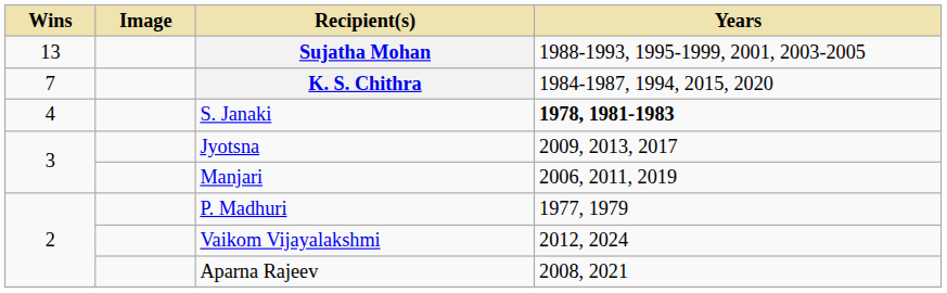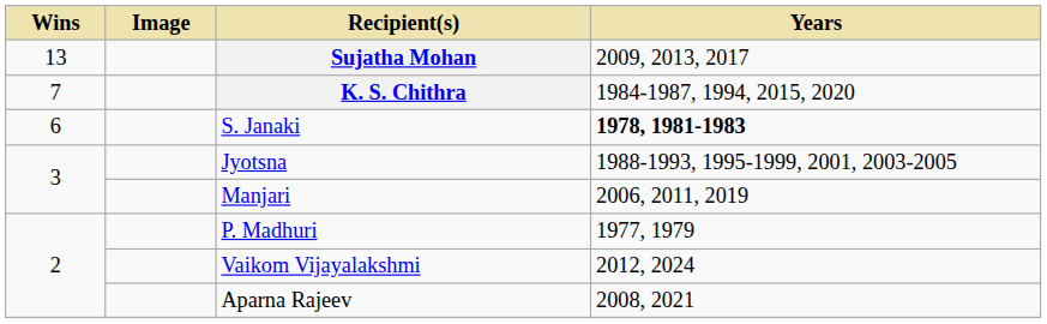 <table class="wikitable sortable plainrowheaders" style="width:60%">
 <tr>
 <th scope="col" style="background-color:#EFE4B0;width:5%;">Wins</th>
 <th scope="col" style="background-color:#EFE4B0;width:5%" class="unsortable">Image</th>
 <th scope="col" style="background-color:#EFE4B0;width:20%;">Recipient(s)</th>
 <th scope="col" style="background-color:#EFE4B0;width:24%;">Years</th>
 </tr>
 <tr>
 <td style="text-align:center;">13</td>
 <td></td>
 <th scope="row"><a href='#'>Sujatha Mohan</a></th>
-<td>1988-1993, 1995-1999, 2001, 2003-2005</td>
+<td>2009, 2013, 2017</td>
 </tr>
 <tr>
 <td style="text-align:center;">7</td>
 <td></td>
 <th scope="row"><a href='#'>K. S. Chithra</a></th>
 <td>1984-1987, 1994, 2015, 2020</td>
 </tr>
 <tr>
-<td style="text-align:center;">4</td>
+<td style="text-align:center;">6</td>
 <td></td>
 <td><a href='#'>S. Janaki</a></td>
 <td><strong>1978, 1981-1983</strong></td>
 </tr>
 <tr>
 <td style="text-align:center;" rowspan=2>3</td>
 <td></td>
 <td><a href='#'>Jyotsna</a></td>
-<td>2009, 2013, 2017</td>
+<td>1988-1993, 1995-1999, 2001, 2003-2005</td>
 </tr>
 <tr>
 <td></td>
 <td><a href='#'>Manjari</a></td>
 <td>2006, 2011, 2019</td>
 </tr>
 <tr>
 <td style="text-align:center;" rowspan=3>2</td>
 <td></td>
 <td><a href='#'>P. Madhuri</a></td>
 <td>1977, 1979</td>
 </tr>
 <tr>
 <td></td>
 <td><a href='#'>Vaikom Vijayalakshmi</a></td>
 <td>2012, 2024</td>
 </tr>
 <tr>
 <td></td>
 <td>Aparna Rajeev</td>
 <td>2008, 2021</td>
 </tr>
 <tr>
 </tr>
 </table>
